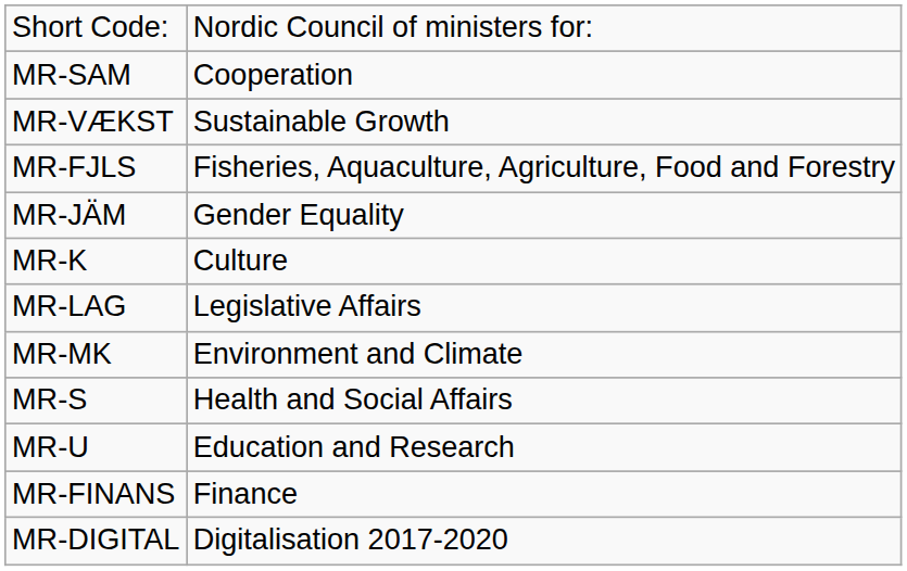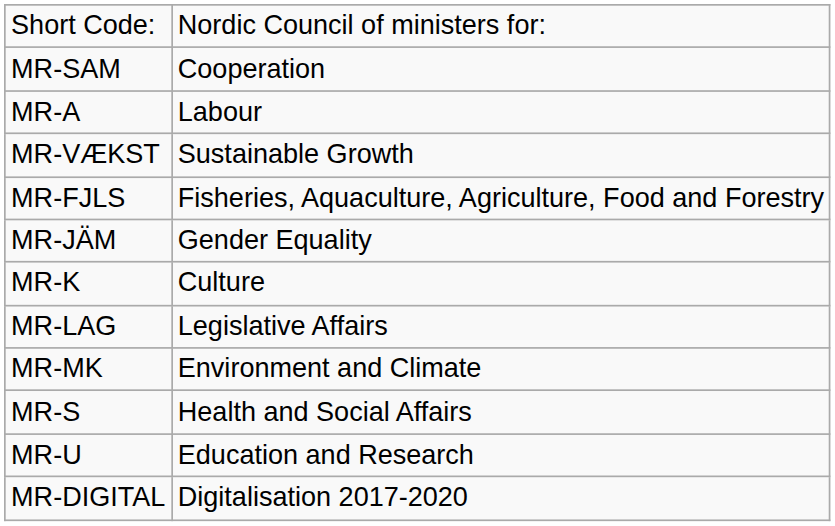 <table class="wikitable">
 <tr>
 <td>Short Code:</td>
 <td>Nordic Council of ministers for:</td>
 </tr>
 <tr>
 <td>MR-SAM</td>
 <td>Cooperation</td>
+</tr>
+<tr>
+<td>MR-A</td>
+<td>Labour</td>
 </tr>
 <tr>
 <td>MR-VÆKST</td>
 <td>Sustainable Growth</td>
 </tr>
 <tr>
 <td>MR-FJLS</td>
 <td>Fisheries, Aquaculture, Agriculture, Food and Forestry</td>
 </tr>
 <tr>
 <td>MR-JÄM</td>
 <td>Gender Equality</td>
 </tr>
 <tr>
 <td>MR-K</td>
 <td>Culture</td>
 </tr>
 <tr>
 <td>MR-LAG</td>
 <td>Legislative Affairs</td>
 </tr>
 <tr>
 <td>MR-MK</td>
 <td>Environment and Climate</td>
 </tr>
 <tr>
 <td>MR-S</td>
 <td>Health and Social Affairs</td>
 </tr>
 <tr>
 <td>MR-U</td>
 <td>Education and Research</td>
 </tr>
 <tr>
-<td>MR-FINANS</td>
-<td>Finance</td>
-</tr>
-<tr>
 <td>MR-DIGITAL</td>
 <td>Digitalisation 2017-2020</td>
 </tr>
 </table>
